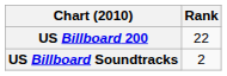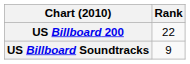 <table class="wikitable sortable plainrowheaders" style="text-align:center">
 <tr>
 <th scope="col">Chart (2010)</th>
 <th scope="col">Rank</th>
 </tr>
 <tr>
 <th scope="row">US <a href='#'><em>Billboard</em> 200</a></th>
 <td>22</td>
 </tr>
 <tr>
 <th scope="row">US <em><a href='#'>Billboard</a></em> Soundtracks</th>
-<td>2</td>
+<td>9</td>
 </tr>
 </table>
